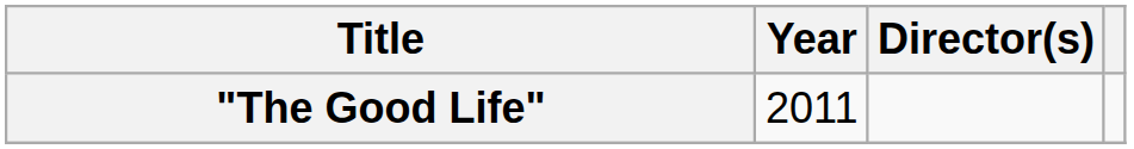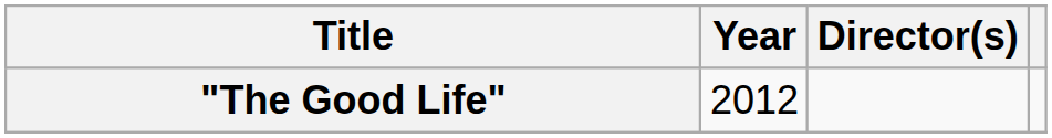 <table class="wikitable plainrowheaders" style="text-align:center;" border="1">
 <tr>
 <th scope="col" style="width:17em;">Title</th>
 <th scope="col">Year</th>
 <th scope="col">Director(s)</th>
 <th></th>
 </tr>
 <tr>
 <th scope="row">"The Good Life"</th>
-<td>2011</td>
+<td>2012</td>
 <td></td>
 <td></td>
 </tr>
 <tr>
 </tr>
 </table>
